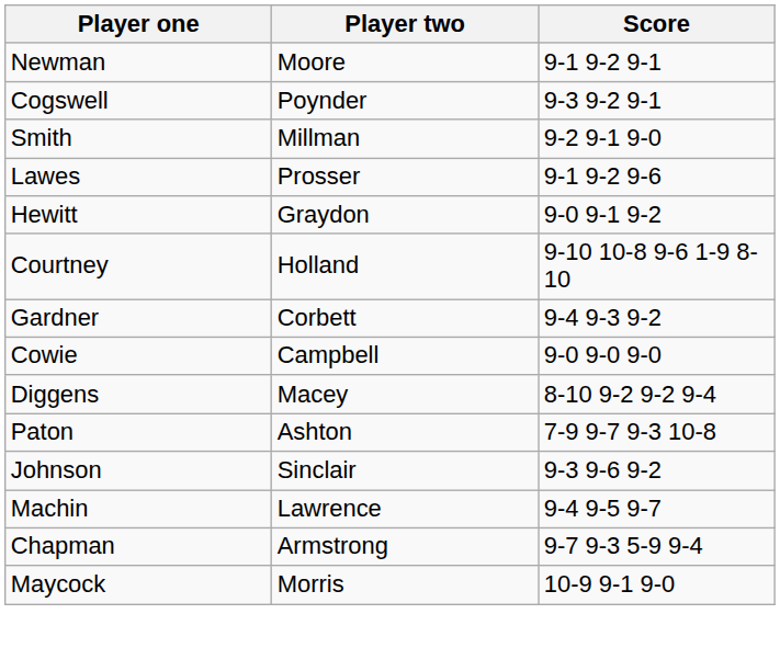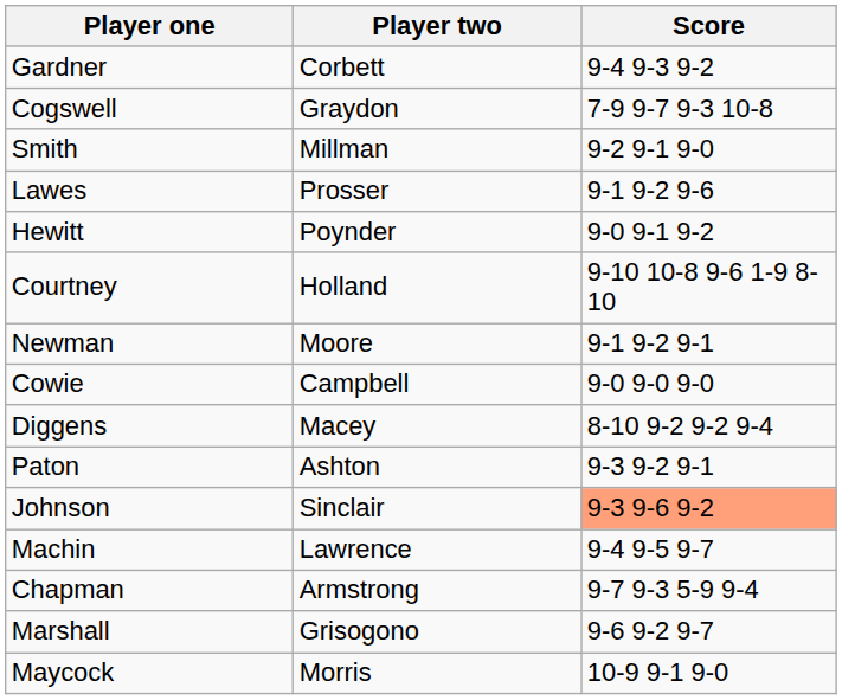 <table class="wikitable">
 <tr>
 <th width=170>Player one</th>
 <th width=170>Player two</th>
 <th width=150>Score</th>
 </tr>
 <tr>
-<td> Newman</td>
-<td> Moore</td>
-<td>9-1 9-2 9-1</td>
+<td> Gardner</td>
+<td> Corbett</td>
+<td>9-4 9-3 9-2</td>
 </tr>
 <tr>
 <td> Cogswell</td>
-<td> Poynder</td>
-<td>9-3 9-2 9-1</td>
+<td> Graydon</td>
+<td>7-9 9-7 9-3 10-8</td>
 </tr>
 <tr>
 <td> Smith</td>
 <td> Millman</td>
 <td>9-2 9-1 9-0</td>
 </tr>
 <tr>
 <td> Lawes</td>
 <td> Prosser</td>
 <td>9-1 9-2 9-6</td>
 </tr>
 <tr>
 <td> Hewitt</td>
-<td> Graydon</td>
+<td> Poynder</td>
 <td>9-0 9-1 9-2</td>
 </tr>
 <tr>
 <td> Courtney</td>
 <td> Holland</td>
 <td>9-10 10-8 9-6 1-9 8-10</td>
 </tr>
 <tr>
-<td> Gardner</td>
-<td> Corbett</td>
-<td>9-4 9-3 9-2</td>
+<td> Newman</td>
+<td> Moore</td>
+<td>9-1 9-2 9-1</td>
 </tr>
 <tr>
 <td> Cowie</td>
 <td> Campbell</td>
 <td>9-0 9-0 9-0</td>
 </tr>
 <tr>
 <td> Diggens</td>
 <td> Macey</td>
 <td>8-10 9-2 9-2 9-4</td>
 </tr>
 <tr>
 <td> Paton</td>
 <td> Ashton</td>
-<td>7-9 9-7 9-3 10-8</td>
+<td>9-3 9-2 9-1</td>
 </tr>
 <tr>
 <td> Johnson</td>
 <td> Sinclair</td>
-<td>9-3 9-6 9-2</td>
+<td style="background: lightsalmon;">9-3 9-6 9-2</td>
 </tr>
 <tr>
 <td> Machin</td>
 <td> Lawrence</td>
 <td>9-4 9-5 9-7</td>
 </tr>
 <tr>
 <td> Chapman</td>
 <td> Armstrong</td>
 <td>9-7 9-3 5-9 9-4</td>
 </tr>
 <tr>
+<td> Marshall</td>
+<td> Grisogono</td>
+<td>9-6 9-2 9-7</td>
+</tr>
+<tr>
 <td> Maycock</td>
 <td> Morris</td>
 <td>10-9 9-1 9-0</td>
 </tr>
 </table>
